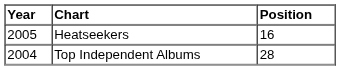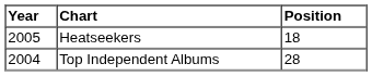 <table border=1 cellspacing=0 cellpadding=2 width="400px">
 <tr>
 <th align="left">Year</th>
 <th align="left">Chart</th>
 <th align="left">Position</th>
 </tr>
 <tr>
 <td align="left">2005</td>
 <td align="left">Heatseekers</td>
-<td align="left">16</td>
+<td align="left">18</td>
 </tr>
 <tr>
 <td align="left">2004</td>
 <td align="left">Top Independent Albums</td>
 <td align="left">28</td>
 </tr>
 </table>
